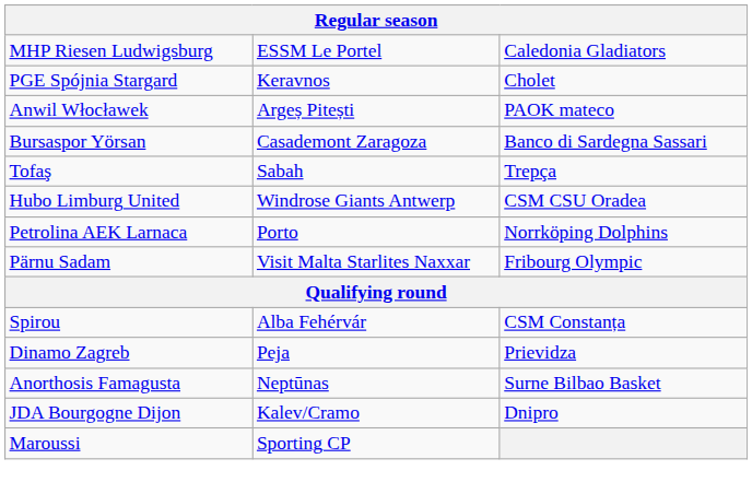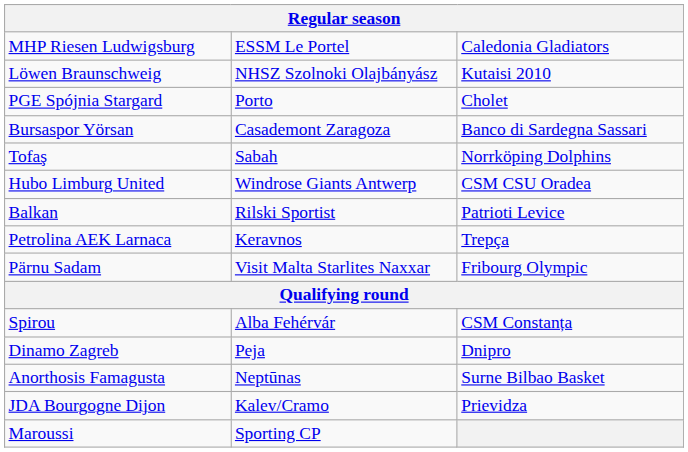 <table class="wikitable" style="table-layout:fixed;width:100%;">
 <tr>
 <th colspan="3"><a href='#'>Regular season</a></th>
 </tr>
 <tr>
 <td style="width:33%;"> <a href='#'>MHP Riesen Ludwigsburg</a> </td>
 <td style="width:33%;"> <a href='#'>ESSM Le Portel</a> </td>
 <td> <a href='#'>Caledonia Gladiators</a> </td>
 </tr>
 <tr>
-<td> <a href='#'>PGE Spójnia Stargard</a> </td>
-<td> <a href='#'>Keravnos</a> </td>
-<td style="width:33%;"> <a href='#'>Cholet</a> </td>
+<td> <a href='#'>Löwen Braunschweig</a> </td>
+<td> <a href='#'>NHSZ Szolnoki Olajbányász</a> </td>
+<td> <a href='#'>Kutaisi 2010</a> </td>
 </tr>
 <tr>
-<td> <a href='#'>Anwil Włocławek</a> </td>
-<td> <a href='#'>Argeș Pitești</a> </td>
-<td> <a href='#'>PAOK mateco</a> </td>
+<td> <a href='#'>PGE Spójnia Stargard</a> </td>
+<td> <a href='#'>Porto</a> </td>
+<td style="width:33%;"> <a href='#'>Cholet</a> </td>
 </tr>
 <tr>
 <td> <a href='#'>Bursaspor Yörsan</a> </td>
 <td> <a href='#'>Casademont Zaragoza</a> </td>
 <td> <a href='#'>Banco di Sardegna Sassari</a> </td>
 </tr>
 <tr>
 <td> <a href='#'>Tofaş</a> </td>
 <td> <a href='#'>Sabah</a> </td>
-<td> <a href='#'>Trepça</a> </td>
+<td> <a href='#'>Norrköping Dolphins</a> </td>
 </tr>
 <tr>
 <td> <a href='#'>Hubo Limburg United</a> </td>
 <td> <a href='#'>Windrose Giants Antwerp</a> </td>
 <td> <a href='#'>CSM CSU Oradea</a> </td>
 </tr>
 <tr>
+<td> <a href='#'>Balkan</a> </td>
+<td> <a href='#'>Rilski Sportist</a> </td>
+<td> <a href='#'>Patrioti Levice</a> </td>
+</tr>
+<tr>
 <td> <a href='#'>Petrolina AEK Larnaca</a> </td>
-<td> <a href='#'>Porto</a> </td>
-<td> <a href='#'>Norrköping Dolphins</a> </td>
+<td> <a href='#'>Keravnos</a> </td>
+<td> <a href='#'>Trepça</a> </td>
 </tr>
 <tr>
 <td> <a href='#'>Pärnu Sadam</a> </td>
 <td> <a href='#'>Visit Malta Starlites Naxxar</a> </td>
 <td> <a href='#'>Fribourg Olympic</a> </td>
 </tr>
 <tr>
 <th colspan="3"><a href='#'>Qualifying round</a></th>
 </tr>
 <tr>
 <td> <a href='#'>Spirou</a> </td>
 <td> <a href='#'>Alba Fehérvár</a> </td>
 <td> <a href='#'>CSM Constanța</a> </td>
 </tr>
 <tr>
 <td> <a href='#'>Dinamo Zagreb</a> </td>
 <td> <a href='#'>Peja</a> </td>
-<td> <a href='#'>Prievidza</a> </td>
+<td> <a href='#'>Dnipro</a> </td>
 </tr>
 <tr>
 <td> <a href='#'>Anorthosis Famagusta</a> </td>
 <td> <a href='#'>Neptūnas</a> </td>
 <td> <a href='#'>Surne Bilbao Basket</a> </td>
 </tr>
 <tr>
 <td> <a href='#'>JDA Bourgogne Dijon</a> </td>
 <td> <a href='#'>Kalev/Cramo</a> </td>
-<td> <a href='#'>Dnipro</a> </td>
+<td> <a href='#'>Prievidza</a> </td>
 </tr>
 <tr>
 <td> <a href='#'>Maroussi</a> </td>
 <td> <a href='#'>Sporting CP</a> </td>
 <th></th>
 </tr>
 </table>
